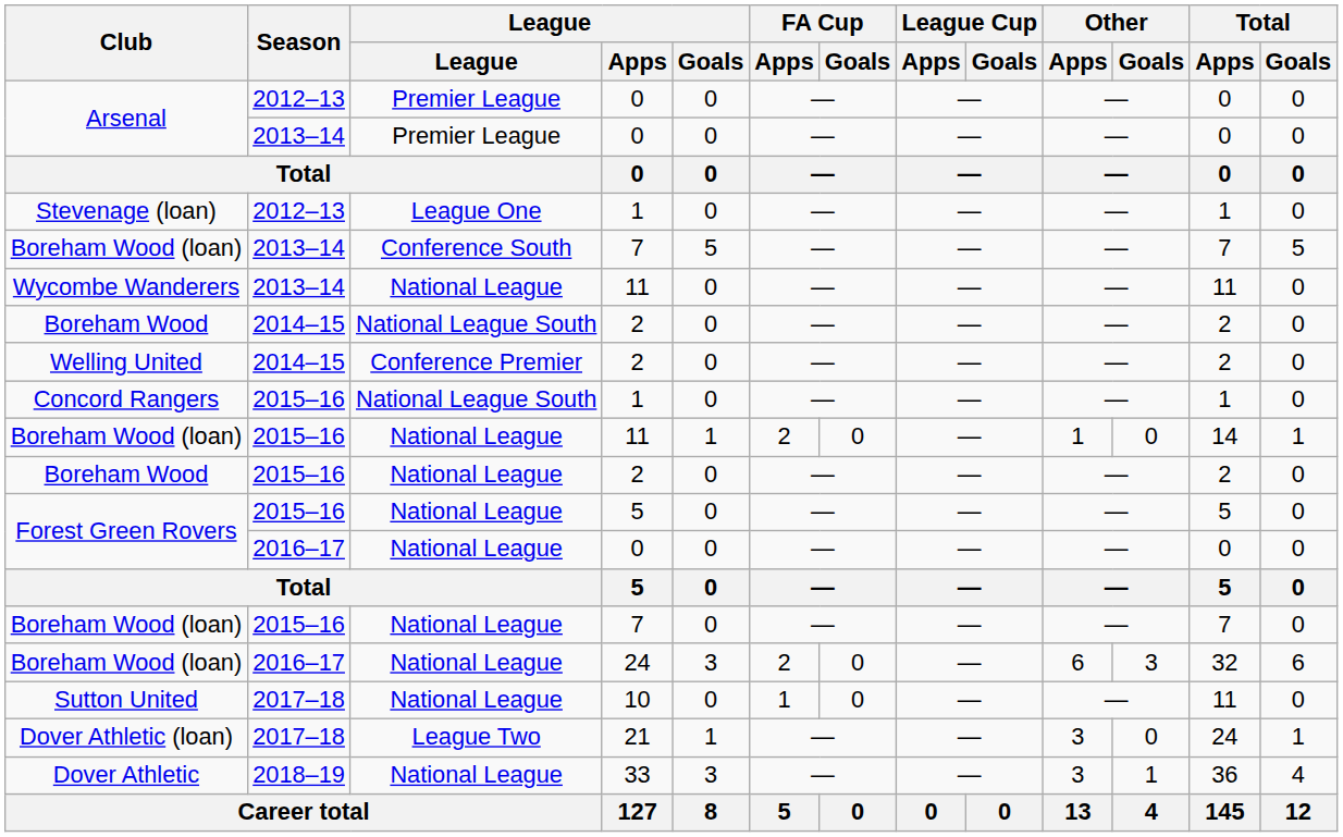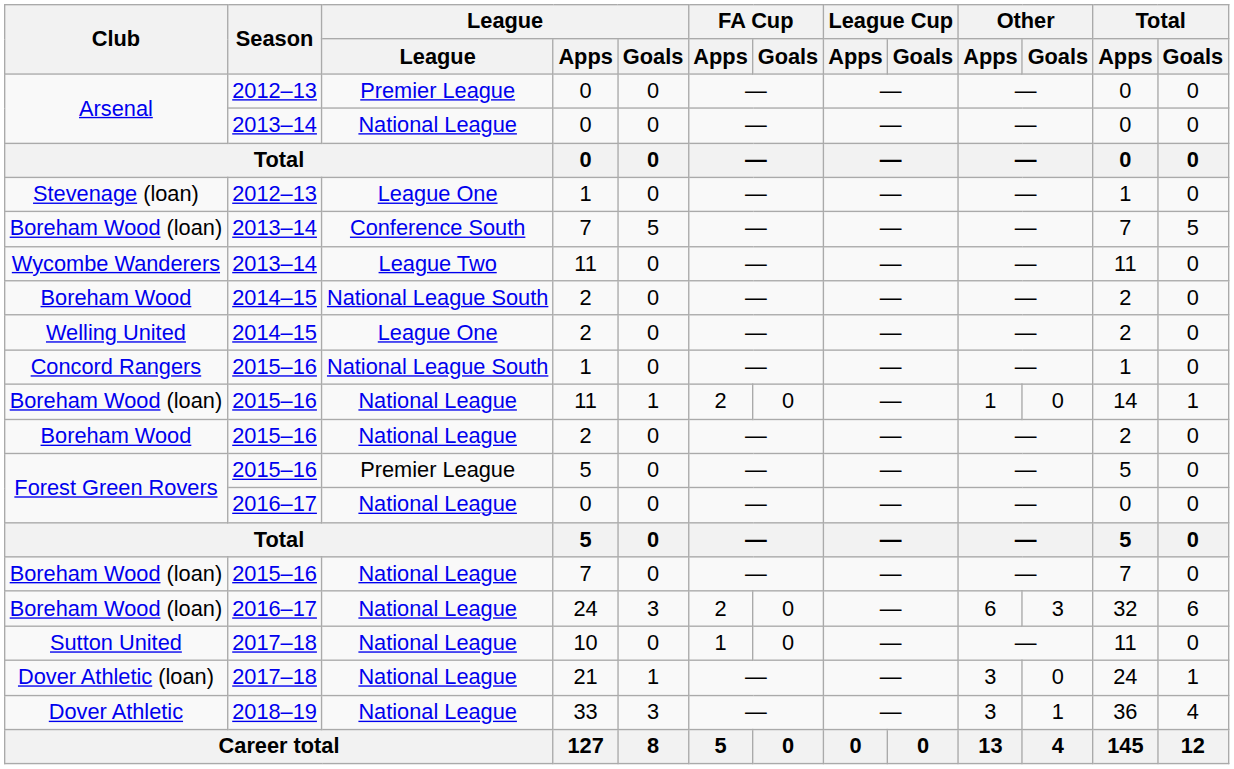 <table class="wikitable" style="text-align: center">
 <tr>
 <th rowspan="2">Club</th>
 <th rowspan="2">Season</th>
 <th colspan="3">League</th>
 <th colspan="2">FA Cup</th>
 <th colspan="2">League Cup</th>
 <th colspan="2">Other</th>
 <th colspan="2">Total</th>
 </tr>
 <tr>
 <th>League</th>
 <th>Apps</th>
 <th>Goals</th>
 <th>Apps</th>
 <th>Goals</th>
 <th>Apps</th>
 <th>Goals</th>
 <th>Apps</th>
 <th>Goals</th>
 <th>Apps</th>
 <th>Goals</th>
 </tr>
 <tr>
 <td rowspan="2"><a href='#'>Arsenal</a></td>
 <td><a href='#'>2012–13</a></td>
 <td><a href='#'>Premier League</a></td>
 <td>0</td>
 <td>0</td>
 <td colspan=2>—</td>
 <td colspan=2>—</td>
 <td colspan=2>—</td>
 <td>0</td>
 <td>0</td>
 </tr>
 <tr>
 <td><a href='#'>2013–14</a></td>
-<td>Premier League</td>
+<td><a href='#'>National League</a></td>
 <td>0</td>
 <td>0</td>
 <td colspan=2>—</td>
 <td colspan=2>—</td>
 <td colspan=2>—</td>
 <td>0</td>
 <td>0</td>
 </tr>
 <tr>
 <th colspan=3>Total</th>
 <th>0</th>
 <th>0</th>
 <th colspan=2>—</th>
 <th colspan=2>—</th>
 <th colspan=2>—</th>
 <th>0</th>
 <th>0</th>
 </tr>
 <tr>
 <td><a href='#'>Stevenage</a> (loan)</td>
 <td><a href='#'>2012–13</a></td>
 <td><a href='#'>League One</a></td>
 <td>1</td>
 <td>0</td>
 <td colspan=2>—</td>
 <td colspan=2>—</td>
 <td colspan=2>—</td>
 <td>1</td>
 <td>0</td>
 </tr>
 <tr>
 <td><a href='#'>Boreham Wood</a> (loan)</td>
 <td><a href='#'>2013–14</a></td>
 <td><a href='#'>Conference South</a></td>
 <td>7</td>
 <td>5</td>
 <td colspan=2>—</td>
 <td colspan=2>—</td>
 <td colspan=2>—</td>
 <td>7</td>
 <td>5</td>
 </tr>
 <tr>
 <td><a href='#'>Wycombe Wanderers</a></td>
 <td><a href='#'>2013–14</a></td>
-<td><a href='#'>National League</a></td>
+<td><a href='#'>League Two</a></td>
 <td>11</td>
 <td>0</td>
 <td colspan=2>—</td>
 <td colspan=2>—</td>
 <td colspan=2>—</td>
 <td>11</td>
 <td>0</td>
 </tr>
 <tr>
 <td><a href='#'>Boreham Wood</a></td>
 <td><a href='#'>2014–15</a></td>
 <td><a href='#'>National League South</a></td>
 <td>2</td>
 <td>0</td>
 <td colspan=2>—</td>
 <td colspan=2>—</td>
 <td colspan=2>—</td>
 <td>2</td>
 <td>0</td>
 </tr>
 <tr>
 <td><a href='#'>Welling United</a></td>
 <td><a href='#'>2014–15</a></td>
-<td><a href='#'>Conference Premier</a></td>
+<td><a href='#'>League One</a></td>
 <td>2</td>
 <td>0</td>
 <td colspan=2>—</td>
 <td colspan=2>—</td>
 <td colspan=2>—</td>
 <td>2</td>
 <td>0</td>
 </tr>
 <tr>
 <td><a href='#'>Concord Rangers</a></td>
 <td><a href='#'>2015–16</a></td>
 <td><a href='#'>National League South</a></td>
 <td>1</td>
 <td>0</td>
 <td colspan=2>—</td>
 <td colspan=2>—</td>
 <td colspan=2>—</td>
 <td>1</td>
 <td>0</td>
 </tr>
 <tr>
 <td><a href='#'>Boreham Wood</a> (loan)</td>
 <td><a href='#'>2015–16</a></td>
 <td><a href='#'>National League</a></td>
 <td>11</td>
 <td>1</td>
 <td>2</td>
 <td>0</td>
 <td colspan=2>—</td>
 <td>1</td>
 <td>0</td>
 <td>14</td>
 <td>1</td>
 </tr>
 <tr>
 <td><a href='#'>Boreham Wood</a></td>
 <td><a href='#'>2015–16</a></td>
 <td><a href='#'>National League</a></td>
 <td>2</td>
 <td>0</td>
 <td colspan=2>—</td>
 <td colspan=2>—</td>
 <td colspan=2>—</td>
 <td>2</td>
 <td>0</td>
 </tr>
 <tr>
 <td rowspan="2"><a href='#'>Forest Green Rovers</a></td>
 <td><a href='#'>2015–16</a></td>
-<td><a href='#'>National League</a></td>
+<td>Premier League</td>
 <td>5</td>
 <td>0</td>
 <td colspan=2>—</td>
 <td colspan=2>—</td>
 <td colspan=2>—</td>
 <td>5</td>
 <td>0</td>
 </tr>
 <tr>
 <td><a href='#'>2016–17</a></td>
 <td><a href='#'>National League</a></td>
 <td>0</td>
 <td>0</td>
 <td colspan=2>—</td>
 <td colspan=2>—</td>
 <td colspan=2>—</td>
 <td>0</td>
 <td>0</td>
 </tr>
 <tr>
 <th colspan=3>Total</th>
 <th>5</th>
 <th>0</th>
 <th colspan=2>—</th>
 <th colspan=2>—</th>
 <th colspan=2>—</th>
 <th>5</th>
 <th>0</th>
 </tr>
 <tr>
 <td><a href='#'>Boreham Wood</a> (loan)</td>
 <td><a href='#'>2015–16</a></td>
 <td><a href='#'>National League</a></td>
 <td>7</td>
 <td>0</td>
 <td colspan=2>—</td>
 <td colspan=2>—</td>
 <td colspan=2>—</td>
 <td>7</td>
 <td>0</td>
 </tr>
 <tr>
 <td><a href='#'>Boreham Wood</a> (loan)</td>
 <td><a href='#'>2016–17</a></td>
 <td><a href='#'>National League</a></td>
 <td>24</td>
 <td>3</td>
 <td>2</td>
 <td>0</td>
 <td colspan=2>—</td>
 <td>6</td>
 <td>3</td>
 <td>32</td>
 <td>6</td>
 </tr>
 <tr>
 <td><a href='#'>Sutton United</a></td>
 <td><a href='#'>2017–18</a></td>
 <td><a href='#'>National League</a></td>
 <td>10</td>
 <td>0</td>
 <td>1</td>
 <td>0</td>
 <td colspan=2>—</td>
 <td colspan=2>—</td>
 <td>11</td>
 <td>0</td>
 </tr>
 <tr>
 <td><a href='#'>Dover Athletic</a> (loan)</td>
 <td><a href='#'>2017–18</a></td>
-<td><a href='#'>League Two</a></td>
+<td><a href='#'>National League</a></td>
 <td>21</td>
 <td>1</td>
 <td colspan=2>—</td>
 <td colspan=2>—</td>
 <td>3</td>
 <td>0</td>
 <td>24</td>
 <td>1</td>
 </tr>
 <tr>
 <td><a href='#'>Dover Athletic</a></td>
 <td><a href='#'>2018–19</a></td>
 <td><a href='#'>National League</a></td>
 <td>33</td>
 <td>3</td>
 <td colspan=2>—</td>
 <td colspan=2>—</td>
 <td>3</td>
 <td>1</td>
 <td>36</td>
 <td>4</td>
 </tr>
 <tr>
 <th colspan="3">Career total</th>
 <th>127</th>
 <th>8</th>
 <th>5</th>
 <th>0</th>
 <th>0</th>
 <th>0</th>
 <th>13</th>
 <th>4</th>
 <th>145</th>
 <th>12</th>
 </tr>
 </table>
